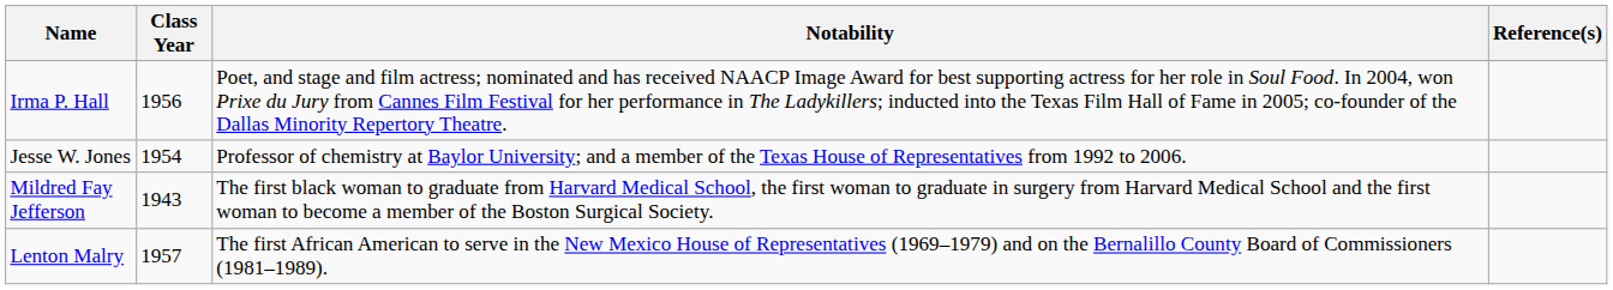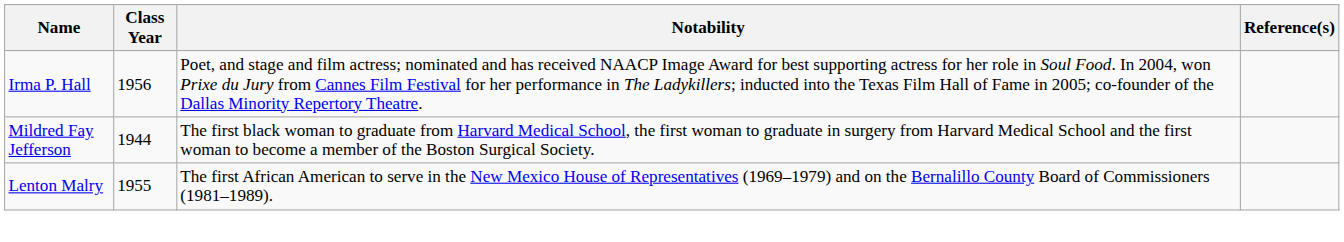 <table class="wikitable">
 <tr>
 <th>Name</th>
 <th>Class Year</th>
 <th>Notability</th>
 <th>Reference(s)</th>
 </tr>
 <tr>
 <td><a href='#'>Irma P. Hall</a></td>
 <td>1956</td>
 <td>Poet, and stage and film actress; nominated and has received NAACP Image Award for best supporting actress for her role in <em>Soul Food</em>. In 2004, won <em>Prixe du Jury</em> from <a href='#'>Cannes Film Festival</a> for her performance in <em>The Ladykillers</em>; inducted  into the Texas Film Hall of Fame in 2005; co-founder of the <a href='#'>Dallas Minority Repertory Theatre</a>.</td>
 <td></td>
 </tr>
 <tr>
-<td>Jesse W. Jones</td>
-<td>1954</td>
-<td>Professor of chemistry at <a href='#'>Baylor University</a>; and a member of the <a href='#'>Texas House of Representatives</a> from 1992 to 2006.</td>
-<td></td>
-</tr>
-<tr>
 <td><a href='#'>Mildred Fay Jefferson</a></td>
-<td>1943</td>
+<td>1944</td>
 <td>The first black woman to graduate from <a href='#'>Harvard Medical School</a>, the first woman to graduate in surgery from Harvard Medical School and the first woman to become a member of the Boston Surgical Society.</td>
 <td></td>
 </tr>
 <tr>
 <td><a href='#'>Lenton Malry</a></td>
-<td>1957</td>
+<td>1955</td>
 <td>The first African American to serve in the <a href='#'>New Mexico House of Representatives</a> (1969–1979) and on the <a href='#'>Bernalillo County</a> Board of Commissioners (1981–1989).</td>
 <td></td>
 </tr>
 </table>
